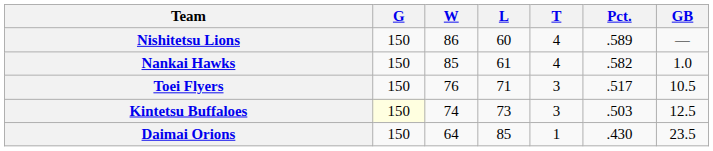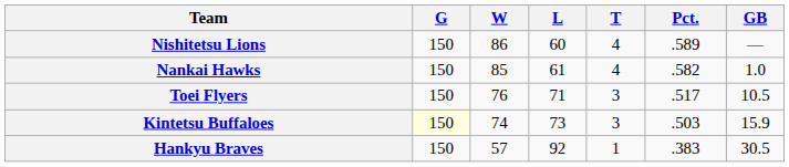 <table class="wikitable plainrowheaders" width="60%" style="text-align:center;">
 <tr>
 <th scope="col" width="35%">Team</th>
 <th scope="col" width="5%"><a href='#'>G</a></th>
 <th scope="col" width="5%"><a href='#'>W</a></th>
 <th scope="col" width="5%"><a href='#'>L</a></th>
 <th scope="col" width="5%"><a href='#'>T</a></th>
 <th scope="col" width="7%"><a href='#'>Pct.</a></th>
 <th scope="col" width="5%"><a href='#'>GB</a></th>
 </tr>
 <tr>
 <th scope="row" style="text-align:center;"><a href='#'>Nishitetsu Lions</a></th>
 <td>150</td>
 <td>86</td>
 <td>60</td>
 <td>4</td>
 <td>.589</td>
 <td>—</td>
 </tr>
 <tr>
 <th scope="row" style="text-align:center;"><a href='#'>Nankai Hawks</a></th>
 <td>150</td>
 <td>85</td>
 <td>61</td>
 <td>4</td>
 <td>.582</td>
 <td>1.0</td>
 </tr>
 <tr>
 <th scope="row" style="text-align:center;"><a href='#'>Toei Flyers</a></th>
 <td>150</td>
 <td>76</td>
 <td>71</td>
 <td>3</td>
 <td>.517</td>
 <td>10.5</td>
 </tr>
 <tr>
 <th scope="row" style="text-align:center;"><a href='#'>Kintetsu Buffaloes</a></th>
 <td style="background: lightyellow;">150</td>
 <td>74</td>
 <td>73</td>
 <td>3</td>
 <td>.503</td>
-<td>12.5</td>
+<td>15.9</td>
 </tr>
 <tr>
-<th scope="row" style="text-align:center;"><a href='#'>Daimai Orions</a></th>
+<th scope="row" style="text-align:center;"><a href='#'>Hankyu Braves</a></th>
 <td>150</td>
-<td>64</td>
-<td>85</td>
+<td>57</td>
+<td>92</td>
 <td>1</td>
-<td>.430</td>
-<td>23.5</td>
+<td>.383</td>
+<td>30.5</td>
 </tr>
 </table>
